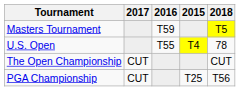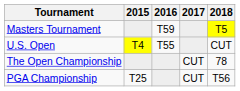 <table class="wikitable" style="font-size:95%;text-align:center;">
 <tr>
 <th>Tournament</th>
+<th>2015</th>
+<th>2016</th>
 <th>2017</th>
-<th>2016</th>
-<th>2015</th>
 <th>2018</th>
 </tr>
 <tr>
 <td align=left><a href='#'>Masters Tournament</a></td>
 <td style="background:#eeeeee;"></td>
 <td>T59</td>
 <td style="background:#eeeeee;"></td>
 <td style= "background:yellow;">T5</td>
 </tr>
 <tr>
 <td align=left><a href='#'>U.S. Open</a></td>
-<td style="background:#eeeeee;"></td>
+<td style="background:yellow;">T4</td>
 <td>T55</td>
-<td style="background:yellow;">T4</td>
-<td>78</td>
-</tr>
-<tr>
-<td align=left><a href='#'>The Open Championship</a></td>
-<td>CUT</td>
-<td style="background:#eeeeee;"></td>
 <td style="background:#eeeeee;"></td>
 <td>CUT</td>
 </tr>
 <tr>
+<td align=left><a href='#'>The Open Championship</a></td>
+<td style="background:#eeeeee;"></td>
+<td style="background:#eeeeee;"></td>
+<td>CUT</td>
+<td>78</td>
+</tr>
+<tr>
 <td align=left><a href='#'>PGA Championship</a></td>
+<td>T25</td>
+<td style="background:#eeeeee;"></td>
 <td>CUT</td>
-<td style="background:#eeeeee;"></td>
-<td>T25</td>
 <td>T56</td>
 </tr>
 </table>
